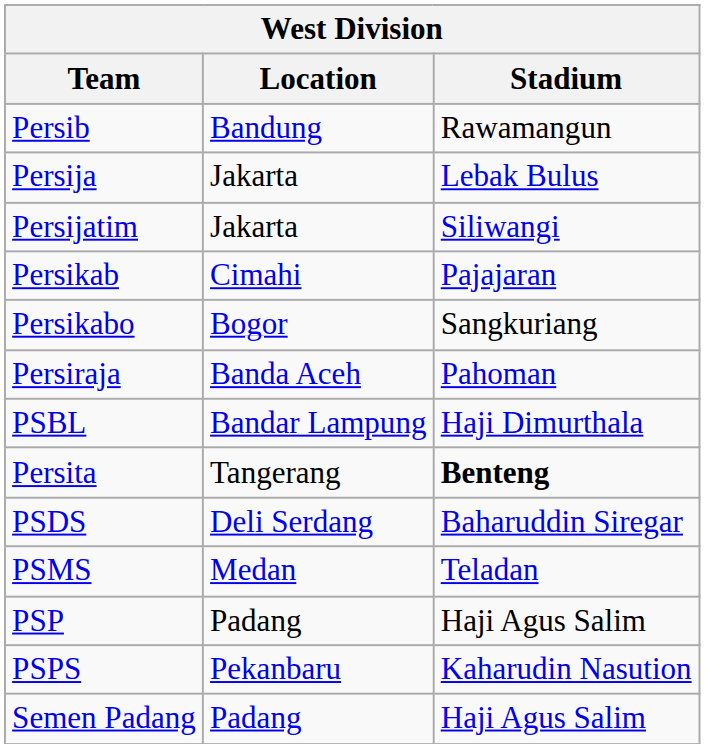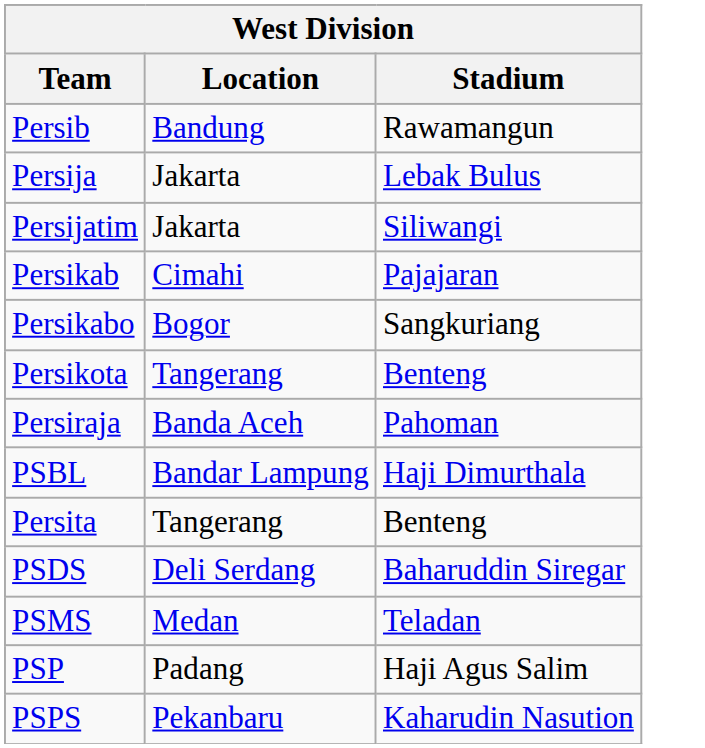 <table class="wikitable" style="text-align: left;">
 <tr>
 <th colspan="3">West Division</th>
 </tr>
 <tr>
 <th>Team</th>
 <th>Location</th>
 <th>Stadium</th>
 </tr>
 <tr>
 <td><a href='#'>Persib</a></td>
 <td><a href='#'>Bandung</a></td>
 <td>Rawamangun</td>
 </tr>
 <tr>
 <td><a href='#'>Persija</a></td>
 <td>Jakarta </td>
 <td><a href='#'>Lebak Bulus</a></td>
 </tr>
 <tr>
 <td><a href='#'>Persijatim</a></td>
 <td>Jakarta </td>
 <td><a href='#'>Siliwangi</a></td>
 </tr>
 <tr>
 <td><a href='#'>Persikab</a></td>
 <td><a href='#'>Cimahi</a></td>
 <td><a href='#'>Pajajaran</a></td>
 </tr>
 <tr>
 <td><a href='#'>Persikabo</a></td>
 <td><a href='#'>Bogor</a></td>
 <td>Sangkuriang</td>
 </tr>
 <tr>
+<td><a href='#'>Persikota</a></td>
+<td><a href='#'>Tangerang</a></td>
+<td><a href='#'>Benteng</a></td>
+</tr>
+<tr>
 <td><a href='#'>Persiraja</a></td>
 <td><a href='#'>Banda Aceh</a></td>
 <td><a href='#'>Pahoman</a></td>
 </tr>
 <tr>
 <td><a href='#'>PSBL</a></td>
 <td><a href='#'>Bandar Lampung</a></td>
 <td><a href='#'>Haji Dimurthala</a></td>
 </tr>
 <tr>
 <td><a href='#'>Persita</a></td>
 <td>Tangerang</td>
-<td><strong>Benteng</strong></td>
+<td>Benteng</td>
 </tr>
 <tr>
 <td><a href='#'>PSDS</a></td>
 <td><a href='#'>Deli Serdang</a></td>
 <td><a href='#'>Baharuddin Siregar</a></td>
 </tr>
 <tr>
 <td><a href='#'>PSMS</a></td>
 <td><a href='#'>Medan</a></td>
 <td><a href='#'>Teladan</a></td>
 </tr>
 <tr>
 <td><a href='#'>PSP</a></td>
 <td>Padang</td>
 <td>Haji Agus Salim</td>
 </tr>
 <tr>
 <td><a href='#'>PSPS</a></td>
 <td><a href='#'>Pekanbaru</a></td>
 <td><a href='#'>Kaharudin Nasution</a></td>
 </tr>
-<tr>
-<td><a href='#'>Semen Padang</a></td>
-<td><a href='#'>Padang</a></td>
-<td><a href='#'>Haji Agus Salim</a></td>
-</tr>
 </table>
